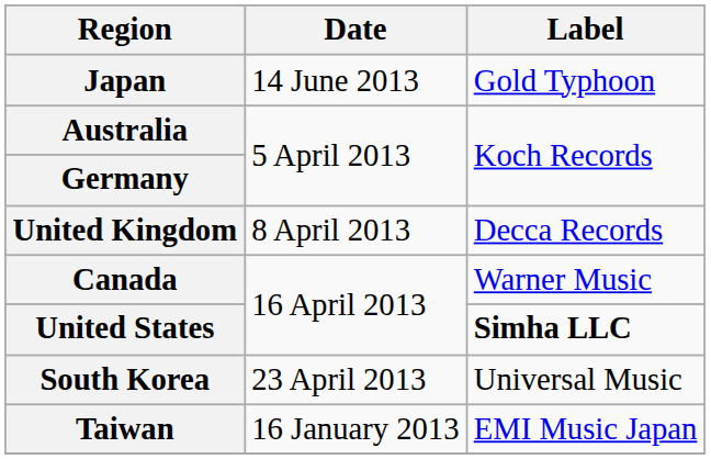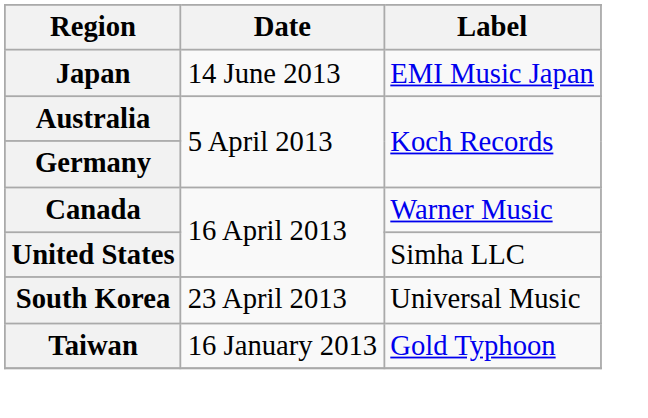 <table class="wikitable plainrowheaders">
 <tr>
 <th scope="col">Region</th>
 <th scope="col">Date</th>
 <th scope="col">Label</th>
 </tr>
 <tr>
 <th scope="row">Japan</th>
 <td>14 June 2013</td>
-<td><a href='#'>Gold Typhoon</a></td>
+<td><a href='#'>EMI Music Japan</a></td>
 </tr>
 <tr>
 <th scope="row">Australia</th>
 <td rowspan="2">5 April 2013</td>
 <td rowspan="2"><a href='#'>Koch Records</a></td>
 </tr>
 <tr>
 <th scope="row">Germany</th>
 </tr>
 <tr>
-<th scope="row">United Kingdom</th>
-<td>8 April 2013</td>
-<td><a href='#'>Decca Records</a></td>
-</tr>
-<tr>
 <th scope="row">Canada</th>
 <td rowspan="2">16 April 2013</td>
 <td><a href='#'>Warner Music</a></td>
 </tr>
 <tr>
 <th scope="row">United States</th>
-<td><strong>Simha LLC</strong></td>
+<td>Simha LLC</td>
 </tr>
 <tr>
 <th scope="row">South Korea</th>
 <td>23 April 2013</td>
 <td>Universal Music</td>
 </tr>
 <tr>
 <th scope="row">Taiwan</th>
 <td>16 January 2013</td>
-<td><a href='#'>EMI Music Japan</a></td>
+<td><a href='#'>Gold Typhoon</a></td>
 </tr>
 <tr>
 </tr>
 </table>
